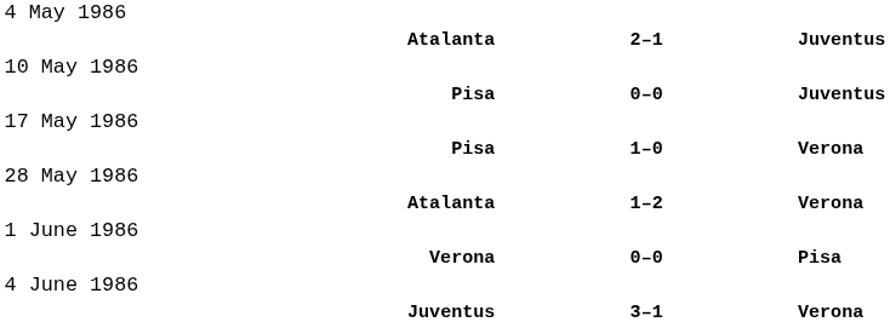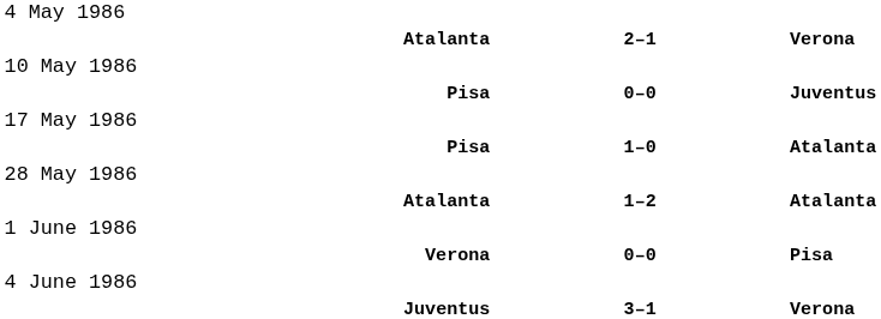 <table width=100% cellspacing=1>
 <tr>
 <th width=20%></th>
 <th width=12%></th>
 <th width=20%></th>
 <th></th>
 </tr>
 <tr>
 <td>4 May 1986</td>
 </tr>
 <tr style=font-size:90%>
 <td align=right><strong>Atalanta</strong></td>
 <td align=center><strong>2–1</strong></td>
-<td><strong>Juventus</strong></td>
+<td><strong>Verona</strong></td>
 </tr>
 <tr>
 <td>10 May 1986</td>
 </tr>
 <tr style=font-size:90%>
 <td align=right><strong>Pisa</strong></td>
 <td align=center><strong>0–0</strong></td>
 <td><strong>Juventus</strong></td>
 </tr>
 <tr>
 <td>17 May 1986</td>
 </tr>
 <tr style=font-size:90%>
 <td align=right><strong>Pisa</strong></td>
 <td align=center><strong>1–0</strong></td>
-<td><strong>Verona</strong></td>
+<td><strong>Atalanta</strong></td>
 </tr>
 <tr>
 <td>28 May 1986</td>
 </tr>
 <tr style=font-size:90%>
 <td align=right><strong>Atalanta</strong></td>
 <td align=center><strong>1–2</strong></td>
-<td><strong>Verona</strong></td>
+<td><strong>Atalanta</strong></td>
 </tr>
 <tr>
 <td>1 June 1986</td>
 </tr>
 <tr style=font-size:90%>
 <td align=right><strong>Verona</strong></td>
 <td align=center><strong>0–0</strong></td>
 <td><strong>Pisa</strong></td>
 </tr>
 <tr>
 <td>4 June 1986</td>
 </tr>
 <tr style=font-size:90%>
 <td align=right><strong>Juventus</strong></td>
 <td align=center><strong>3–1</strong></td>
 <td><strong>Verona</strong></td>
 </tr>
 </table>
